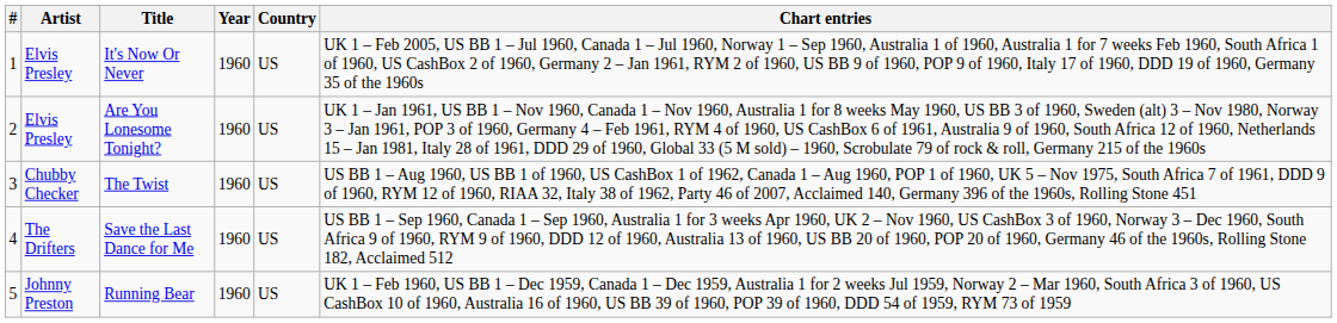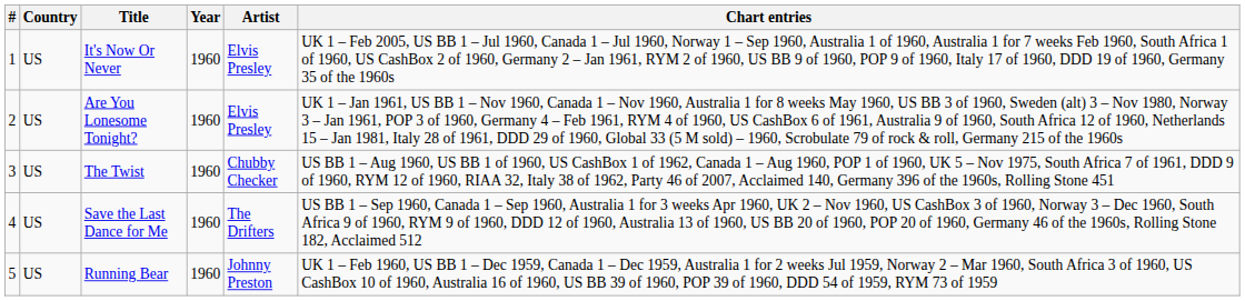 <table class="wikitable" style="font-size:95%;">
 <tr>
 <th>#</th>
-<th>Artist</th>
+<th>Country</th>
 <th>Title</th>
 <th>Year</th>
-<th>Country</th>
+<th>Artist</th>
 <th>Chart entries</th>
 </tr>
 <tr>
 <td>1</td>
-<td><a href='#'>Elvis Presley</a></td>
+<td>US</td>
 <td><a href='#'>It's Now Or Never</a></td>
 <td>1960</td>
-<td>US</td>
+<td><a href='#'>Elvis Presley</a></td>
 <td>UK 1 – Feb 2005, US BB 1 – Jul 1960, Canada 1 – Jul 1960, Norway 1 – Sep 1960, Australia 1 of 1960, Australia 1 for 7 weeks Feb 1960, South Africa 1 of 1960, US CashBox 2 of 1960, Germany 2 – Jan 1961, RYM 2 of 1960, US BB 9 of 1960, POP 9 of 1960, Italy 17 of 1960, DDD 19 of 1960, Germany 35 of the 1960s</td>
 </tr>
 <tr>
 <td>2</td>
-<td><a href='#'>Elvis Presley</a></td>
+<td>US</td>
 <td><a href='#'>Are You Lonesome Tonight?</a></td>
 <td>1960</td>
-<td>US</td>
+<td><a href='#'>Elvis Presley</a></td>
 <td>UK 1 – Jan 1961, US BB 1 – Nov 1960, Canada 1 – Nov 1960, Australia 1 for 8 weeks May 1960, US BB 3 of 1960, Sweden (alt) 3 – Nov 1980, Norway 3 – Jan 1961, POP 3 of 1960, Germany 4 – Feb 1961, RYM 4 of 1960, US CashBox 6 of 1961, Australia 9 of 1960, South Africa 12 of 1960, Netherlands 15 – Jan 1981, Italy 28 of 1961, DDD 29 of 1960, Global 33 (5 M sold) – 1960, Scrobulate 79 of rock & roll, Germany 215 of the 1960s</td>
 </tr>
 <tr>
 <td>3</td>
-<td><a href='#'>Chubby Checker</a></td>
+<td>US</td>
 <td><a href='#'>The Twist</a></td>
 <td>1960</td>
-<td>US</td>
+<td><a href='#'>Chubby Checker</a></td>
 <td>US BB 1 – Aug 1960, US BB 1 of 1960, US CashBox 1 of 1962, Canada 1 – Aug 1960, POP 1 of 1960, UK 5 – Nov 1975, South Africa 7 of 1961, DDD 9 of 1960, RYM 12 of 1960, RIAA 32, Italy 38 of 1962, Party 46 of 2007, Acclaimed 140, Germany 396 of the 1960s, Rolling Stone 451</td>
 </tr>
 <tr>
 <td>4</td>
-<td><a href='#'>The Drifters</a></td>
+<td>US</td>
 <td><a href='#'>Save the Last Dance for Me</a></td>
 <td>1960</td>
-<td>US</td>
+<td><a href='#'>The Drifters</a></td>
 <td>US BB 1 – Sep 1960, Canada 1 – Sep 1960, Australia 1 for 3 weeks Apr 1960, UK 2 – Nov 1960, US CashBox 3 of 1960, Norway 3 – Dec 1960, South Africa 9 of 1960, RYM 9 of 1960, DDD 12 of 1960, Australia 13 of 1960, US BB 20 of 1960, POP 20 of 1960, Germany 46 of the 1960s, Rolling Stone 182, Acclaimed 512</td>
 </tr>
 <tr>
 <td>5</td>
-<td><a href='#'>Johnny Preston</a></td>
+<td>US</td>
 <td><a href='#'>Running Bear</a></td>
 <td>1960</td>
-<td>US</td>
+<td><a href='#'>Johnny Preston</a></td>
 <td>UK 1 – Feb 1960, US BB 1 – Dec 1959, Canada 1 – Dec 1959, Australia 1 for 2 weeks Jul 1959, Norway 2 – Mar 1960, South Africa 3 of 1960, US CashBox 10 of 1960, Australia 16 of 1960, US BB 39 of 1960, POP 39 of 1960, DDD 54 of 1959, RYM 73 of 1959</td>
 </tr>
 </table>
